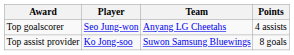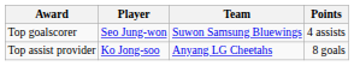 <table class="wikitable">
 <tr>
 <th>Award</th>
 <th>Player</th>
 <th>Team</th>
 <th>Points</th>
 </tr>
 <tr>
 <td>Top goalscorer</td>
 <td> <a href='#'>Seo Jung-won</a></td>
-<td><a href='#'>Anyang LG Cheetahs</a></td>
+<td><a href='#'>Suwon Samsung Bluewings</a></td>
 <td align="right">4 assists</td>
 </tr>
 <tr>
 <td>Top assist provider</td>
 <td> <a href='#'>Ko Jong-soo</a></td>
-<td><a href='#'>Suwon Samsung Bluewings</a></td>
+<td><a href='#'>Anyang LG Cheetahs</a></td>
 <td align="right">8 goals</td>
 </tr>
 </table>
